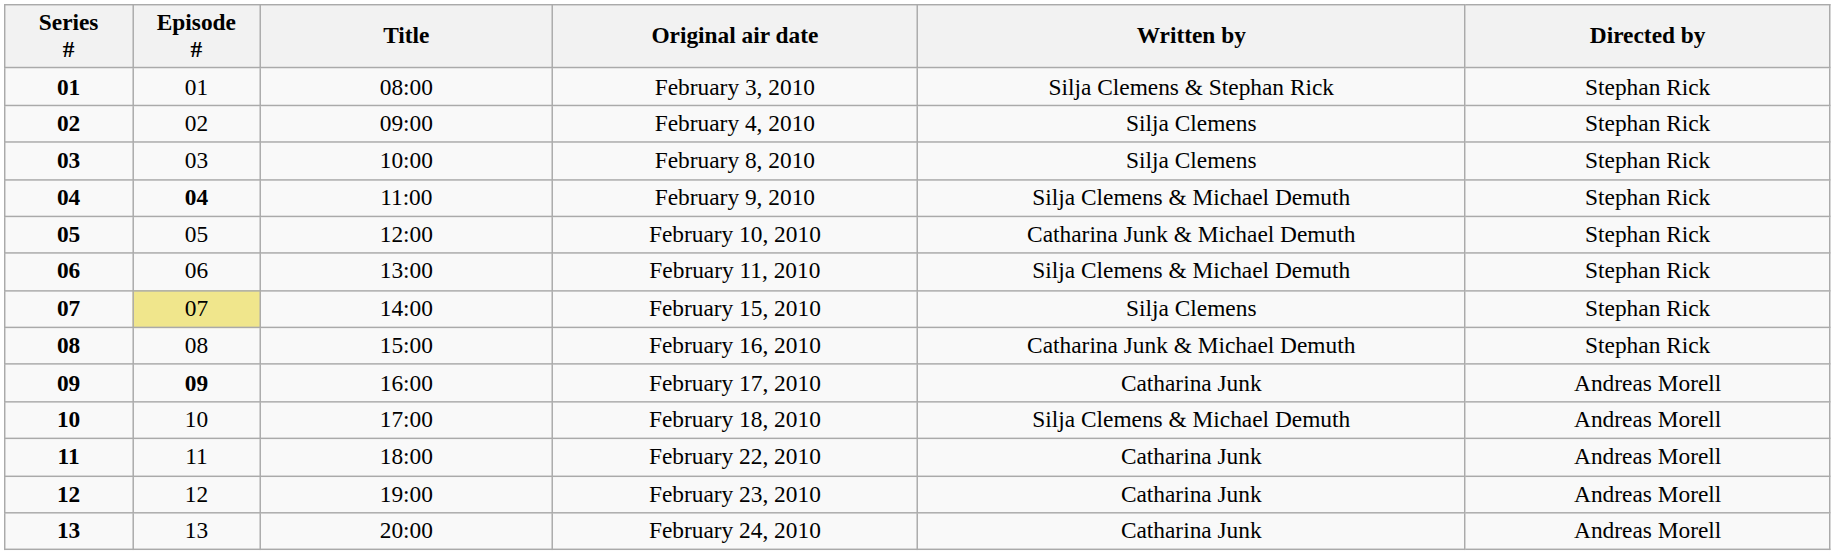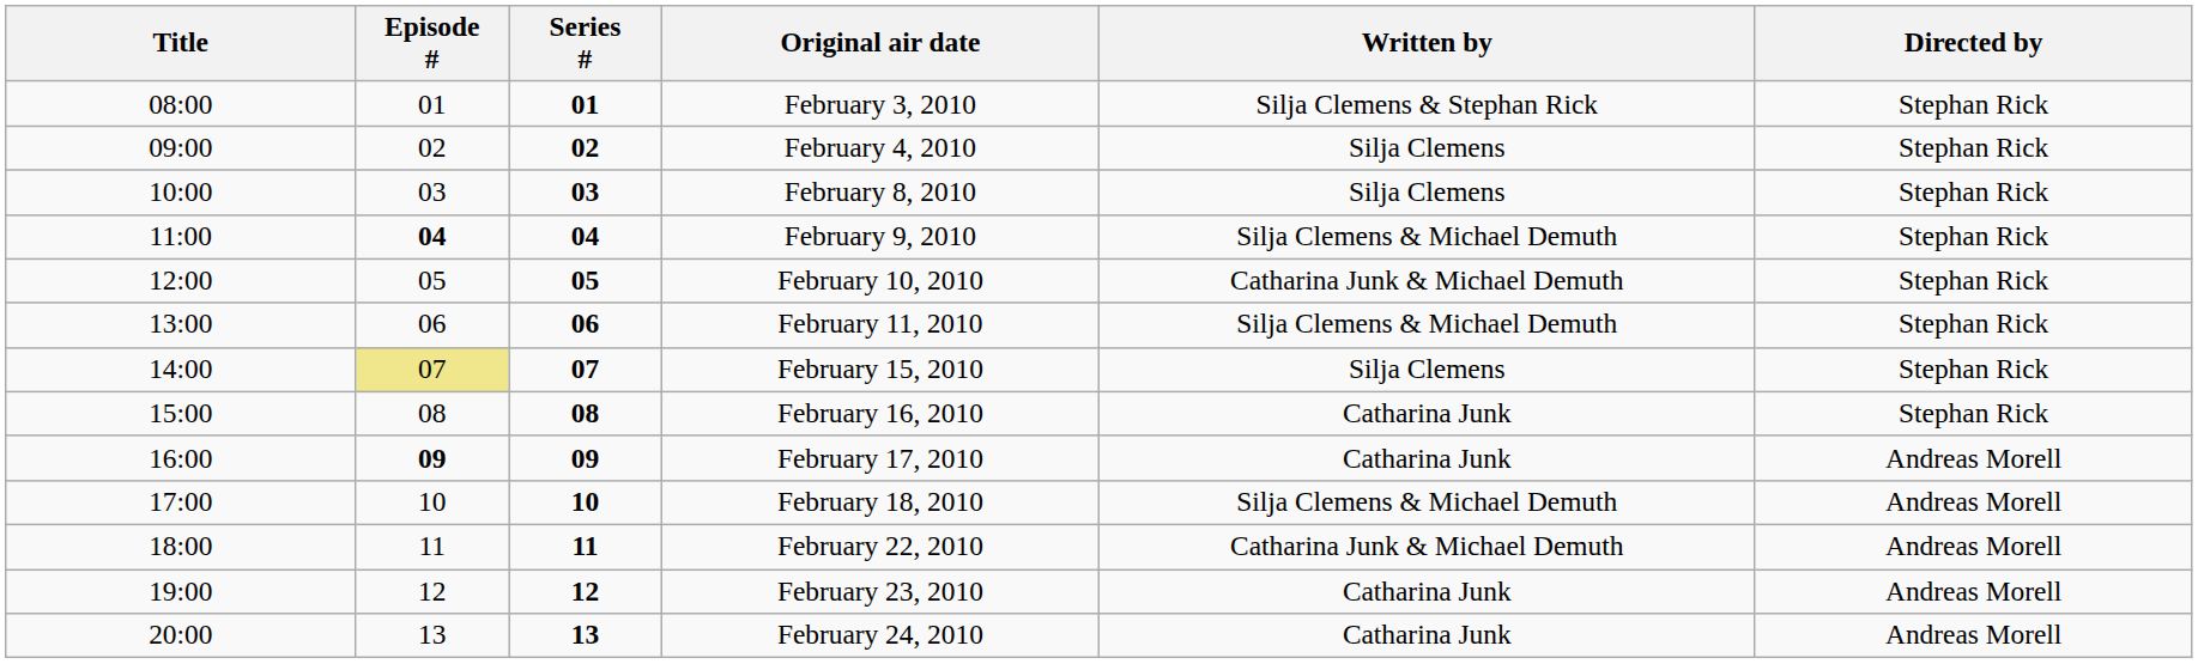 <table class="wikitable" style="text-align:center; width:99%; border:1">
 <tr>
+<th style="width:16%;">Title</th>
+<th style="width:7%;">Episode<br>#</th>
 <th style="width:7%;">Series<br>#</th>
-<th style="width:7%;">Episode<br>#</th>
-<th style="width:16%;">Title</th>
 <th style="width:20%;">Original air date</th>
 <th style="width:30%;">Written by</th>
 <th style="width:20%;">Directed by</th>
 </tr>
 <tr>
+<td>08:00</td>
+<td>01</td>
 <td><strong>01</strong></td>
-<td>01</td>
-<td>08:00</td>
 <td>February 3, 2010</td>
 <td>Silja Clemens & Stephan Rick</td>
 <td>Stephan Rick</td>
 </tr>
 <tr>
+<td>09:00</td>
+<td>02</td>
 <td><strong>02</strong></td>
-<td>02</td>
-<td>09:00</td>
 <td>February 4, 2010</td>
 <td>Silja Clemens</td>
 <td>Stephan Rick</td>
 </tr>
 <tr>
+<td>10:00</td>
+<td>03</td>
 <td><strong>03</strong></td>
-<td>03</td>
-<td>10:00</td>
 <td>February 8, 2010</td>
 <td>Silja Clemens</td>
 <td>Stephan Rick</td>
 </tr>
 <tr>
+<td>11:00</td>
 <td><strong>04</strong></td>
 <td><strong>04</strong></td>
-<td>11:00</td>
 <td>February 9, 2010</td>
 <td>Silja Clemens & Michael Demuth</td>
 <td>Stephan Rick</td>
 </tr>
 <tr>
+<td>12:00</td>
+<td>05</td>
 <td><strong>05</strong></td>
-<td>05</td>
-<td>12:00</td>
 <td>February 10, 2010</td>
 <td>Catharina Junk & Michael Demuth</td>
 <td>Stephan Rick</td>
 </tr>
 <tr>
+<td>13:00</td>
+<td>06</td>
 <td><strong>06</strong></td>
-<td>06</td>
-<td>13:00</td>
 <td>February 11, 2010</td>
 <td>Silja Clemens & Michael Demuth</td>
 <td>Stephan Rick</td>
 </tr>
 <tr>
+<td>14:00</td>
+<td style="background: khaki;">07</td>
 <td><strong>07</strong></td>
-<td style="background: khaki;">07</td>
-<td>14:00</td>
 <td>February 15, 2010</td>
 <td>Silja Clemens</td>
 <td>Stephan Rick</td>
 </tr>
 <tr>
+<td>15:00</td>
+<td>08</td>
 <td><strong>08</strong></td>
-<td>08</td>
-<td>15:00</td>
 <td>February 16, 2010</td>
-<td>Catharina Junk & Michael Demuth</td>
+<td>Catharina Junk</td>
 <td>Stephan Rick</td>
 </tr>
 <tr>
+<td>16:00</td>
 <td><strong>09</strong></td>
 <td><strong>09</strong></td>
-<td>16:00</td>
 <td>February 17, 2010</td>
 <td>Catharina Junk</td>
 <td>Andreas Morell</td>
 </tr>
 <tr>
+<td>17:00</td>
+<td>10</td>
 <td><strong>10</strong></td>
-<td>10</td>
-<td>17:00</td>
 <td>February 18, 2010</td>
 <td>Silja Clemens & Michael Demuth</td>
 <td>Andreas Morell</td>
 </tr>
 <tr>
+<td>18:00</td>
+<td>11</td>
 <td><strong>11</strong></td>
-<td>11</td>
-<td>18:00</td>
 <td>February 22, 2010</td>
-<td>Catharina Junk</td>
+<td>Catharina Junk & Michael Demuth</td>
 <td>Andreas Morell</td>
 </tr>
 <tr>
+<td>19:00</td>
+<td>12</td>
 <td><strong>12</strong></td>
-<td>12</td>
-<td>19:00</td>
 <td>February 23, 2010</td>
 <td>Catharina Junk</td>
 <td>Andreas Morell</td>
 </tr>
 <tr>
+<td>20:00</td>
+<td>13</td>
 <td><strong>13</strong></td>
-<td>13</td>
-<td>20:00</td>
 <td>February 24, 2010</td>
 <td>Catharina Junk</td>
 <td>Andreas Morell</td>
 </tr>
 </table>
